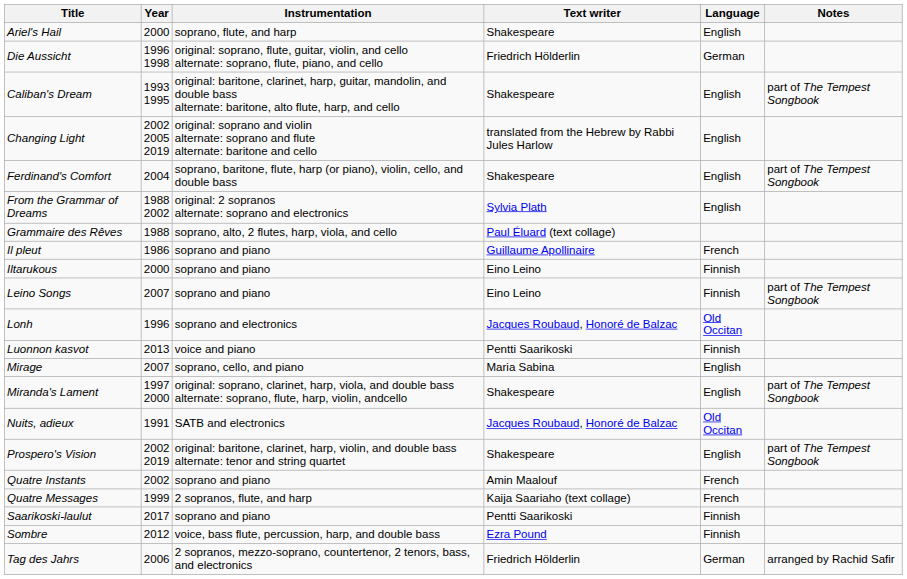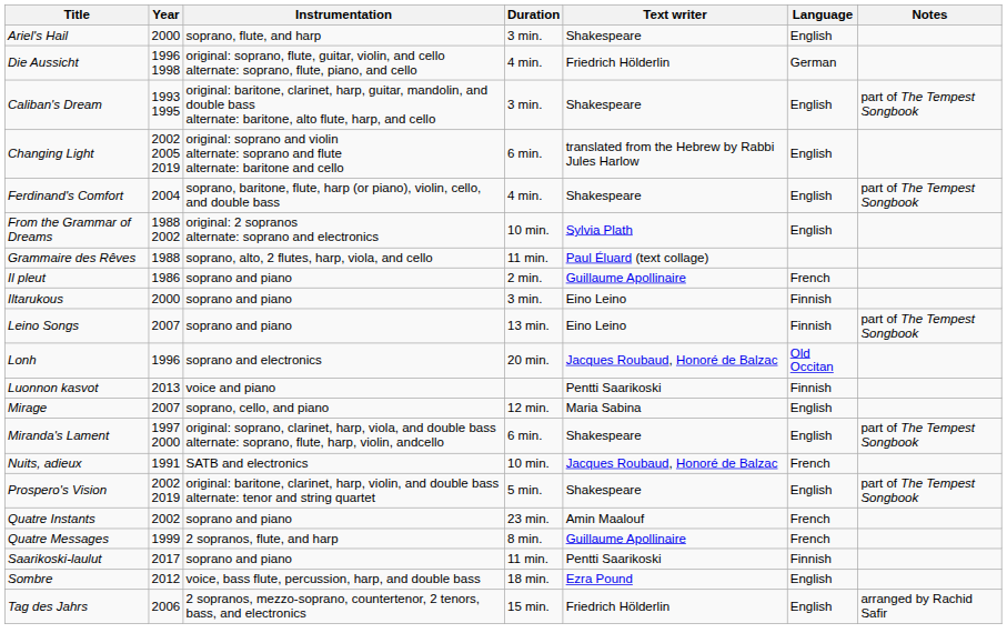 <table class="wikitable sortable">
 <tr>
 <th>Title</th>
 <th>Year</th>
 <th>Instrumentation</th>
+<th>Duration</th>
 <th>Text writer</th>
 <th>Language</th>
 <th>Notes</th>
 </tr>
 <tr>
 <td><em>Ariel's Hail</em></td>
 <td>2000</td>
 <td>soprano, flute, and harp</td>
+<td>3 min.</td>
 <td>Shakespeare</td>
 <td>English</td>
 <td></td>
 </tr>
 <tr>
 <td><em>Die Aussicht</em></td>
 <td>1996<br>1998</td>
 <td>original: soprano, flute, guitar, violin, and cello<br>alternate: soprano, flute, piano, and cello</td>
+<td>4 min.</td>
 <td>Friedrich Hölderlin</td>
 <td>German</td>
 <td></td>
 </tr>
 <tr>
 <td><em>Caliban's Dream</em></td>
 <td>1993<br>1995</td>
 <td>original: baritone, clarinet, harp, guitar, mandolin, and double bass<br>alternate: baritone, alto flute, harp, and cello</td>
+<td>3 min.</td>
 <td>Shakespeare</td>
 <td>English</td>
 <td>part of <em>The Tempest Songbook</em></td>
 </tr>
 <tr>
 <td><em>Changing Light</em></td>
 <td>2002<br>2005<br>2019</td>
 <td>original: soprano and violin<br>alternate: soprano and flute<br>alternate: baritone and cello</td>
+<td>6 min.</td>
 <td>translated from the Hebrew by Rabbi Jules Harlow</td>
 <td>English</td>
 <td></td>
 </tr>
 <tr>
 <td><em>Ferdinand's Comfort</em></td>
 <td>2004</td>
 <td>soprano, baritone, flute, harp (or piano), violin, cello, and double bass</td>
+<td>4 min.</td>
 <td>Shakespeare</td>
 <td>English</td>
 <td>part of <em>The Tempest Songbook</em></td>
 </tr>
 <tr>
 <td><em>From the Grammar of Dreams</em></td>
 <td>1988<br>2002</td>
 <td>original: 2 sopranos<br>alternate: soprano and electronics</td>
+<td>10 min.</td>
 <td><a href='#'>Sylvia Plath</a></td>
 <td>English</td>
 <td></td>
 </tr>
 <tr>
 <td><em>Grammaire des Rêves</em></td>
 <td>1988</td>
 <td>soprano, alto, 2 flutes, harp, viola, and cello</td>
+<td>11 min.</td>
 <td><a href='#'>Paul Éluard</a> (text collage)</td>
 <td></td>
 <td></td>
 </tr>
 <tr>
 <td><em>Il pleut</em></td>
 <td>1986</td>
 <td>soprano and piano</td>
+<td>2 min.</td>
 <td><a href='#'>Guillaume Apollinaire</a></td>
 <td>French</td>
 <td></td>
 </tr>
 <tr>
 <td><em>Iltarukous</em></td>
 <td>2000</td>
 <td>soprano and piano</td>
+<td>3 min.</td>
 <td>Eino Leino</td>
 <td>Finnish</td>
 <td></td>
 </tr>
 <tr>
 <td><em>Leino Songs</em></td>
 <td>2007</td>
 <td>soprano and piano</td>
+<td>13 min.</td>
 <td>Eino Leino</td>
 <td>Finnish</td>
 <td>part of <em>The Tempest Songbook</em></td>
 </tr>
 <tr>
 <td><em>Lonh</em></td>
 <td>1996</td>
 <td>soprano and electronics</td>
+<td>20 min.</td>
 <td><a href='#'>Jacques Roubaud</a>, <a href='#'>Honoré de Balzac</a></td>
 <td><a href='#'>Old Occitan</a></td>
 <td></td>
 </tr>
 <tr>
 <td><em>Luonnon kasvot</em></td>
 <td>2013</td>
 <td>voice and piano</td>
+<td></td>
 <td>Pentti Saarikoski</td>
 <td>Finnish</td>
 <td></td>
 </tr>
 <tr>
 <td><em>Mirage</em></td>
 <td>2007</td>
 <td>soprano, cello, and piano</td>
+<td>12 min.</td>
 <td>Maria Sabina</td>
 <td>English</td>
 <td></td>
 </tr>
 <tr>
 <td><em>Miranda's Lament</em></td>
 <td>1997<br>2000</td>
 <td>original: soprano, clarinet, harp, viola, and double bass<br>alternate: soprano, flute, harp, violin, andcello</td>
+<td>6 min.</td>
 <td>Shakespeare</td>
 <td>English</td>
 <td>part of <em>The Tempest Songbook</em></td>
 </tr>
 <tr>
 <td><em>Nuits, adieux</em></td>
 <td>1991</td>
 <td>SATB and electronics</td>
+<td>10 min.</td>
 <td><a href='#'>Jacques Roubaud</a>, <a href='#'>Honoré de Balzac</a></td>
-<td><a href='#'>Old Occitan</a></td>
+<td>French</td>
 <td></td>
 </tr>
 <tr>
 <td><em>Prospero's Vision</em></td>
 <td>2002<br>2019</td>
 <td>original: baritone, clarinet, harp, violin, and double bass<br>alternate: tenor and string quartet</td>
+<td>5 min.</td>
 <td>Shakespeare</td>
 <td>English</td>
 <td>part of <em>The Tempest Songbook</em></td>
 </tr>
 <tr>
 <td><em>Quatre Instants</em></td>
 <td>2002</td>
 <td>soprano and piano</td>
+<td>23 min.</td>
 <td>Amin Maalouf</td>
 <td>French</td>
 <td></td>
 </tr>
 <tr>
 <td><em>Quatre Messages</em></td>
 <td>1999</td>
 <td>2 sopranos, flute, and harp</td>
-<td>Kaija Saariaho (text collage)</td>
+<td>8 min.</td>
+<td><a href='#'>Guillaume Apollinaire</a></td>
 <td>French</td>
 <td></td>
 </tr>
 <tr>
 <td><em>Saarikoski-laulut</em></td>
 <td>2017</td>
 <td>soprano and piano</td>
+<td>11 min.</td>
 <td>Pentti Saarikoski</td>
 <td>Finnish</td>
 <td></td>
 </tr>
 <tr>
 <td><em>Sombre</em></td>
 <td>2012</td>
 <td>voice, bass flute, percussion, harp, and double bass</td>
+<td>18 min.</td>
 <td><a href='#'>Ezra Pound</a></td>
-<td>Finnish</td>
+<td>English</td>
 <td></td>
 </tr>
 <tr>
 <td><em>Tag des Jahrs</em></td>
 <td>2006</td>
 <td>2 sopranos, mezzo-soprano, countertenor, 2 tenors, bass, and electronics</td>
+<td>15 min.</td>
 <td>Friedrich Hölderlin</td>
-<td>German</td>
+<td>English</td>
 <td>arranged by Rachid Safir</td>
 </tr>
 </table>
